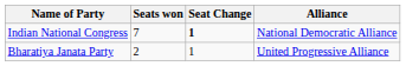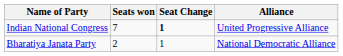 <table class="wikitable sortable">
 <tr>
 <th>Name of Party</th>
 <th>Seats won</th>
 <th>Seat Change</th>
 <th>Alliance</th>
 </tr>
 <tr>
 <td><a href='#'>Indian National Congress</a></td>
 <td>7</td>
 <td><strong>1</strong></td>
-<td><a href='#'>National Democratic Alliance</a></td>
+<td><a href='#'>United Progressive Alliance</a></td>
 </tr>
 <tr>
 <td><a href='#'>Bharatiya Janata Party</a></td>
 <td>2</td>
 <td>1</td>
-<td><a href='#'>United Progressive Alliance</a></td>
+<td><a href='#'>National Democratic Alliance</a></td>
 </tr>
 </table>
